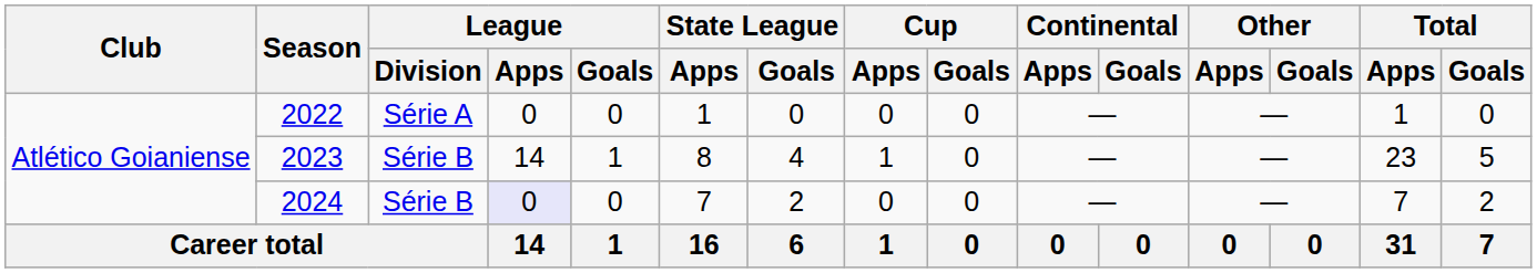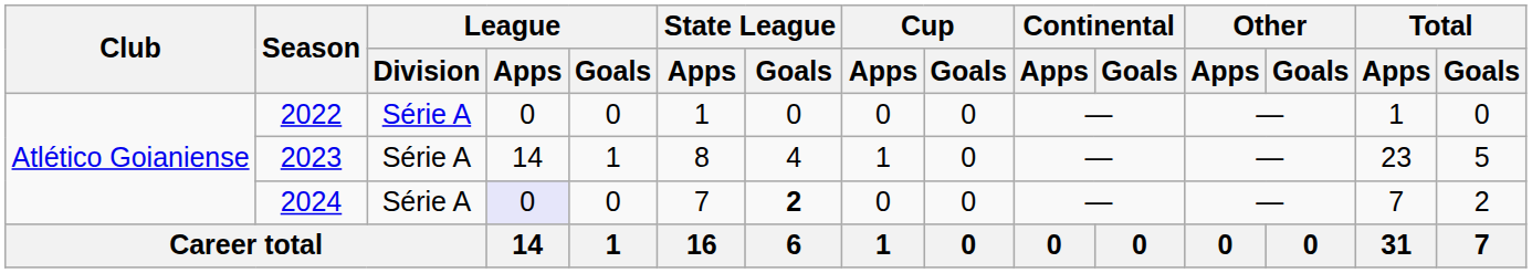 <table class="wikitable" style="text-align: center;">
 <tr>
 <th rowspan="2">Club</th>
 <th rowspan="2">Season</th>
 <th colspan="3">League</th>
 <th colspan="2">State League</th>
 <th colspan="2">Cup</th>
 <th colspan="2">Continental</th>
 <th colspan="2">Other</th>
 <th colspan="2">Total</th>
 </tr>
 <tr>
 <th>Division</th>
 <th>Apps</th>
 <th>Goals</th>
 <th>Apps</th>
 <th>Goals</th>
 <th>Apps</th>
 <th>Goals</th>
 <th>Apps</th>
 <th>Goals</th>
 <th>Apps</th>
 <th>Goals</th>
 <th>Apps</th>
 <th>Goals</th>
 </tr>
 <tr>
 <td rowspan="3" valign="center"><a href='#'>Atlético Goianiense</a></td>
 <td><a href='#'>2022</a></td>
 <td><a href='#'>Série A</a></td>
 <td>0</td>
 <td>0</td>
 <td>1</td>
 <td>0</td>
 <td>0</td>
 <td>0</td>
 <td colspan="2">—</td>
 <td colspan="2">—</td>
 <td>1</td>
 <td>0</td>
 </tr>
 <tr>
 <td><a href='#'>2023</a></td>
-<td><a href='#'>Série B</a></td>
+<td>Série A</td>
 <td>14</td>
 <td>1</td>
 <td>8</td>
 <td>4</td>
 <td>1</td>
 <td>0</td>
 <td colspan="2">—</td>
 <td colspan="2">—</td>
 <td>23</td>
 <td>5</td>
 </tr>
 <tr>
 <td><a href='#'>2024</a></td>
-<td><a href='#'>Série B</a></td>
+<td>Série A</td>
 <td style="background: lavender;">0</td>
 <td>0</td>
 <td>7</td>
-<td>2</td>
+<td><strong>2</strong></td>
 <td>0</td>
 <td>0</td>
 <td colspan="2">—</td>
 <td colspan="2">—</td>
 <td>7</td>
 <td>2</td>
 </tr>
 <tr>
 <th colspan="3"><strong>Career total</strong></th>
 <th>14</th>
 <th>1</th>
 <th>16</th>
 <th>6</th>
 <th>1</th>
 <th>0</th>
 <th>0</th>
 <th>0</th>
 <th>0</th>
 <th>0</th>
 <th>31</th>
 <th>7</th>
 </tr>
 </table>
